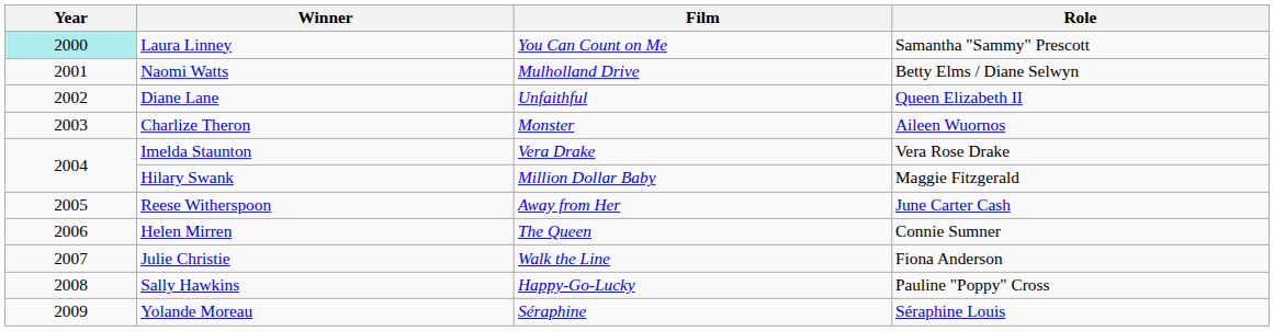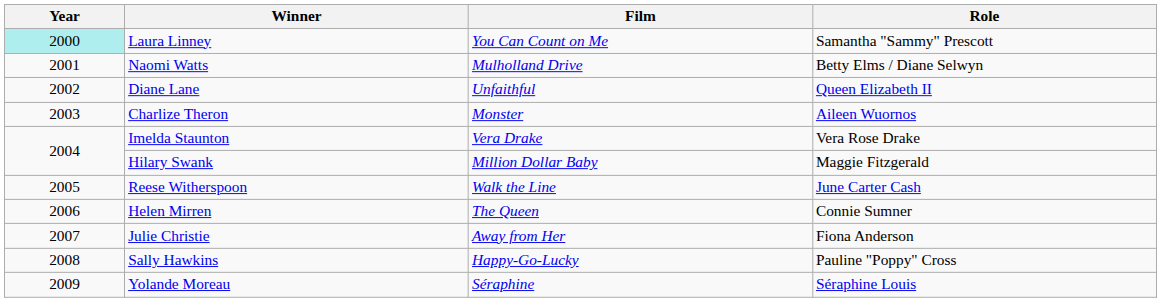 <table class="wikitable" width="95%" cellpadding="5">
 <tr>
 <th width="100"><strong>Year</strong></th>
 <th width="300"><strong>Winner</strong></th>
 <th width="300"><strong>Film</strong></th>
 <th width="300"><strong>Role</strong></th>
 </tr>
 <tr>
 <td style="background: paleturquoise; text-align:center;">2000</td>
 <td><a href='#'>Laura Linney</a></td>
 <td><em><a href='#'>You Can Count on Me</a></em></td>
 <td>Samantha "Sammy" Prescott</td>
 </tr>
 <tr>
 <td style="text-align:center;">2001</td>
 <td><a href='#'>Naomi Watts</a></td>
 <td><em><a href='#'>Mulholland Drive</a></em></td>
 <td>Betty Elms / Diane Selwyn</td>
 </tr>
 <tr>
 <td style="text-align:center;">2002</td>
 <td><a href='#'>Diane Lane</a></td>
 <td><em><a href='#'>Unfaithful</a></em></td>
 <td><a href='#'>Queen Elizabeth II</a></td>
 </tr>
 <tr>
 <td style="text-align:center;">2003</td>
 <td><a href='#'>Charlize Theron</a></td>
 <td><em><a href='#'>Monster</a></em></td>
 <td><a href='#'>Aileen Wuornos</a></td>
 </tr>
 <tr>
 <td rowspan="2" style="text-align:center;">2004</td>
 <td><a href='#'>Imelda Staunton</a></td>
 <td><em><a href='#'>Vera Drake</a></em></td>
 <td>Vera Rose Drake</td>
 </tr>
 <tr>
 <td><a href='#'>Hilary Swank</a></td>
 <td><em><a href='#'>Million Dollar Baby</a></em></td>
 <td>Maggie Fitzgerald</td>
 </tr>
 <tr>
 <td style="text-align:center;">2005</td>
 <td><a href='#'>Reese Witherspoon</a></td>
-<td><em><a href='#'>Away from Her</a></em></td>
+<td><em><a href='#'>Walk the Line</a></em></td>
 <td><a href='#'>June Carter Cash</a></td>
 </tr>
 <tr>
 <td style="text-align:center;">2006</td>
 <td><a href='#'>Helen Mirren</a></td>
 <td><em><a href='#'>The Queen</a></em></td>
 <td>Connie Sumner</td>
 </tr>
 <tr>
 <td style="text-align:center;">2007</td>
 <td><a href='#'>Julie Christie</a></td>
-<td><em><a href='#'>Walk the Line</a></em></td>
+<td><em><a href='#'>Away from Her</a></em></td>
 <td>Fiona Anderson</td>
 </tr>
 <tr>
 <td style="text-align:center;">2008</td>
 <td><a href='#'>Sally Hawkins</a></td>
 <td><em><a href='#'>Happy-Go-Lucky</a></em></td>
 <td>Pauline "Poppy" Cross</td>
 </tr>
 <tr>
 <td style="text-align:center;">2009</td>
 <td><a href='#'>Yolande Moreau</a></td>
 <td><em><a href='#'>Séraphine</a></em></td>
 <td><a href='#'>Séraphine Louis</a></td>
 </tr>
 </table>
